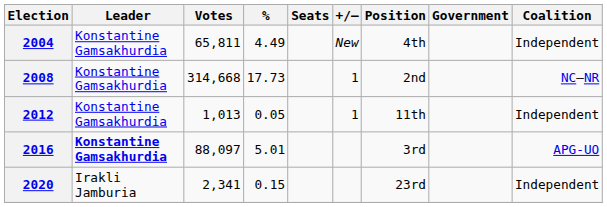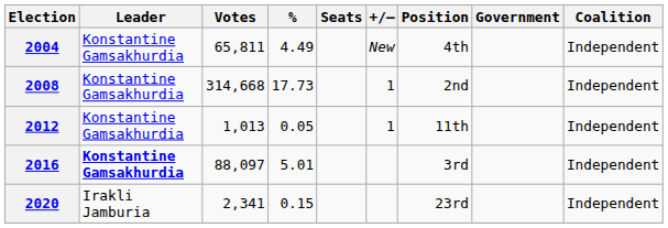 <table class="wikitable" style="text-align: right;">
 <tr>
 <th>Election</th>
 <th>Leader</th>
 <th>Votes</th>
 <th>%</th>
 <th>Seats</th>
 <th>+/–</th>
 <th>Position</th>
 <th>Government</th>
 <th>Coalition</th>
 </tr>
 <tr>
 <th><a href='#'>2004</a></th>
 <td align="left"><a href='#'>Konstantine Gamsakhurdia</a></td>
 <td>65,811</td>
 <td>4.49</td>
 <td></td>
 <td><em>New</em></td>
 <td>4th</td>
 <td></td>
 <td>Independent</td>
 </tr>
 <tr>
 <th><a href='#'>2008</a></th>
 <td align="left"><a href='#'>Konstantine Gamsakhurdia</a></td>
 <td>314,668</td>
 <td>17.73</td>
 <td></td>
 <td> 1</td>
 <td>2nd</td>
 <td></td>
-<td><a href='#'>NC</a>–<a href='#'>NR</a></td>
+<td>Independent</td>
 </tr>
 <tr>
 <th><a href='#'>2012</a></th>
 <td align="left"><a href='#'>Konstantine Gamsakhurdia</a></td>
 <td>1,013</td>
 <td>0.05</td>
 <td></td>
 <td> 1</td>
 <td>11th</td>
 <td></td>
 <td>Independent</td>
 </tr>
 <tr>
 <th><a href='#'>2016</a></th>
 <td align="left"><strong><a href='#'>Konstantine Gamsakhurdia</a></strong></td>
 <td>88,097</td>
 <td>5.01</td>
 <td></td>
 <td></td>
 <td>3rd</td>
 <td></td>
-<td><a href='#'>APG-UO</a></td>
+<td>Independent</td>
 </tr>
 <tr>
 <th><a href='#'>2020</a></th>
 <td align="left">Irakli Jamburia</td>
 <td>2,341</td>
 <td>0.15</td>
 <td></td>
 <td></td>
 <td>23rd</td>
 <td></td>
 <td>Independent</td>
 </tr>
 <tr>
 </tr>
 </table>
